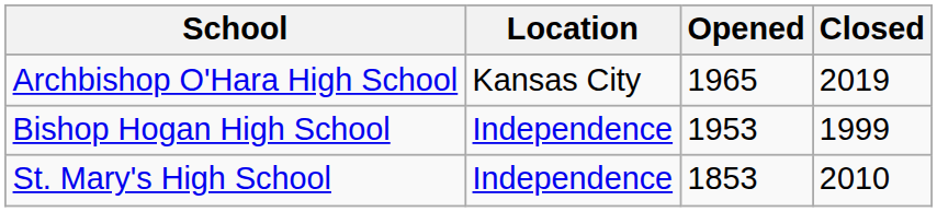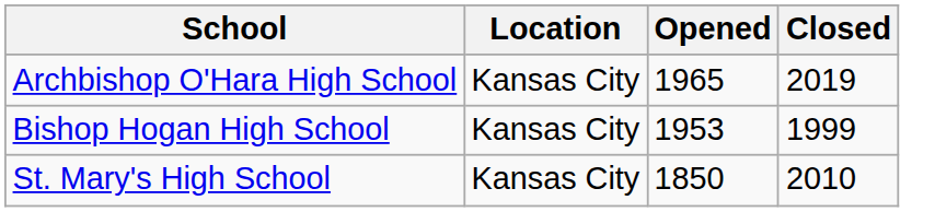 <table class="wikitable">
 <tr>
 <th>School</th>
 <th>Location</th>
 <th>Opened</th>
 <th>Closed</th>
 </tr>
 <tr>
 <td><a href='#'>Archbishop O'Hara High School</a></td>
 <td>Kansas City</td>
 <td>1965</td>
 <td>2019</td>
 </tr>
 <tr>
 <td><a href='#'>Bishop Hogan High School</a></td>
-<td><a href='#'>Independence</a></td>
+<td>Kansas City</td>
 <td>1953</td>
 <td>1999</td>
 </tr>
 <tr>
 <td><a href='#'>St. Mary's High School</a></td>
-<td><a href='#'>Independence</a></td>
-<td>1853</td>
+<td>Kansas City</td>
+<td>1850</td>
 <td>2010</td>
 </tr>
 </table>
